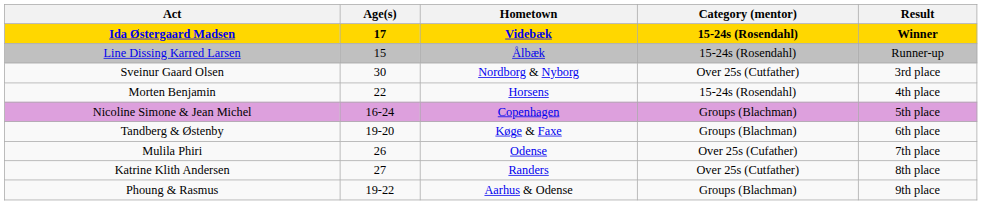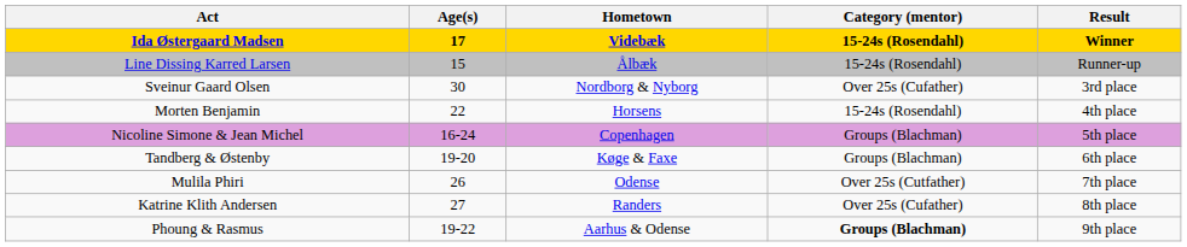 <table class="wikitable sortable" style="width:100%; text-align:center;">
 <tr>
 <th>Act</th>
 <th>Age(s)</th>
 <th>Hometown</th>
 <th>Category (mentor)</th>
 <th>Result</th>
 </tr>
 <tr style="background:gold">
 <td><strong><a href='#'>Ida Østergaard Madsen</a></strong></td>
 <td><strong>17</strong></td>
 <td><strong><a href='#'>Videbæk</a></strong></td>
 <td><strong>15-24s (Rosendahl)</strong></td>
 <td><strong>Winner</strong></td>
 </tr>
 <tr style="background:silver">
 <td><a href='#'>Line Dissing Karred Larsen</a></td>
 <td>15</td>
 <td><a href='#'>Ålbæk</a></td>
 <td>15-24s (Rosendahl)</td>
 <td>Runner-up</td>
 </tr>
 <tr>
 <td>Sveinur Gaard Olsen</td>
 <td>30</td>
 <td><a href='#'>Nordborg</a> & <a href='#'>Nyborg</a></td>
-<td>Over 25s (Cutfather)</td>
+<td>Over 25s (Cufather)</td>
 <td>3rd place</td>
 </tr>
 <tr>
 <td>Morten Benjamin</td>
 <td>22</td>
 <td><a href='#'>Horsens</a></td>
 <td>15-24s (Rosendahl)</td>
 <td>4th place</td>
 </tr>
 <tr style="background:#DDA0DD;">
 <td>Nicoline Simone & Jean Michel</td>
 <td>16-24</td>
 <td><a href='#'>Copenhagen</a></td>
 <td>Groups (Blachman)</td>
 <td>5th place</td>
 </tr>
 <tr>
 <td>Tandberg & Østenby</td>
 <td>19-20</td>
 <td><a href='#'>Køge</a> & <a href='#'>Faxe</a></td>
 <td>Groups (Blachman)</td>
 <td>6th place</td>
 </tr>
 <tr>
 <td>Mulila Phiri</td>
 <td>26</td>
 <td><a href='#'>Odense</a></td>
-<td>Over 25s (Cufather)</td>
+<td>Over 25s (Cutfather)</td>
 <td>7th place</td>
 </tr>
 <tr>
 <td>Katrine Klith Andersen</td>
 <td>27</td>
 <td><a href='#'>Randers</a></td>
-<td>Over 25s (Cutfather)</td>
+<td>Over 25s (Cufather)</td>
 <td>8th place</td>
 </tr>
 <tr>
 <td>Phoung & Rasmus</td>
 <td>19-22</td>
 <td><a href='#'>Aarhus</a> & Odense</td>
-<td>Groups (Blachman)</td>
+<td><strong>Groups (Blachman)</strong></td>
 <td>9th place</td>
 </tr>
 </table>
